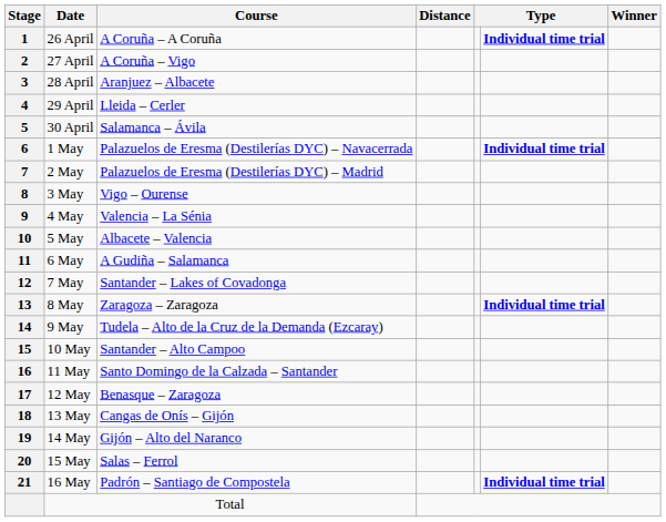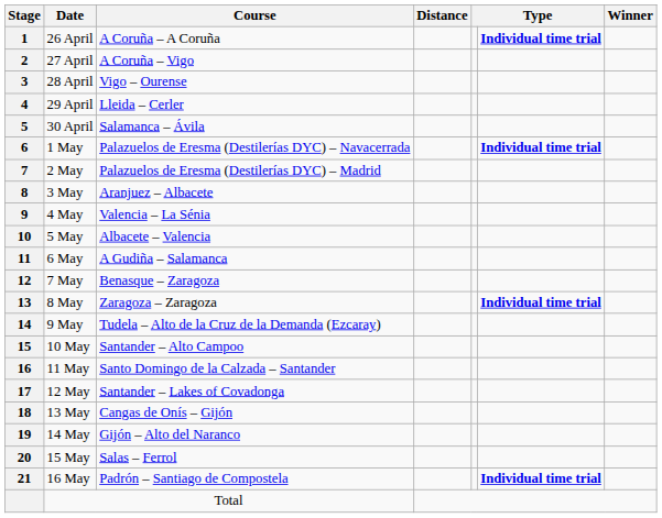 <table class="wikitable">
 <tr>
 <th scope="col">Stage</th>
 <th scope="col">Date</th>
 <th scope="col">Course</th>
 <th scope="col">Distance</th>
 <th scope="col" colspan="2">Type</th>
 <th scope="col">Winner</th>
 </tr>
 <tr>
 <th scope="row">1</th>
 <td>26 April</td>
 <td><a href='#'>A Coruña</a> – A Coruña</td>
 <td style="text-align:center;"></td>
 <td></td>
 <td><strong><a href='#'>Individual time trial</a></strong></td>
 <td></td>
 </tr>
 <tr>
 <th scope="row">2</th>
 <td>27 April</td>
 <td><a href='#'>A Coruña</a> – <a href='#'>Vigo</a></td>
 <td style="text-align:center;"></td>
 <td></td>
 <td></td>
 <td></td>
 </tr>
 <tr>
 <th scope="row">3</th>
 <td>28 April</td>
-<td><a href='#'>Aranjuez</a> – <a href='#'>Albacete</a></td>
+<td><a href='#'>Vigo</a> – <a href='#'>Ourense</a></td>
 <td style="text-align:center;"></td>
 <td></td>
 <td></td>
 <td></td>
 </tr>
 <tr>
 <th scope="row">4</th>
 <td>29 April</td>
 <td><a href='#'>Lleida</a> – <a href='#'>Cerler</a></td>
 <td style="text-align:center;"></td>
 <td></td>
 <td></td>
 <td></td>
 </tr>
 <tr>
 <th scope="row">5</th>
 <td>30 April</td>
 <td><a href='#'>Salamanca</a> – <a href='#'>Ávila</a></td>
 <td style="text-align:center;"></td>
 <td></td>
 <td></td>
 <td></td>
 </tr>
 <tr>
 <th scope="row">6</th>
 <td>1 May</td>
 <td><a href='#'>Palazuelos de Eresma</a> (<a href='#'>Destilerías DYC</a>) – <a href='#'>Navacerrada</a></td>
 <td style="text-align:center;"></td>
 <td></td>
 <td><strong><a href='#'>Individual time trial</a></strong></td>
 <td></td>
 </tr>
 <tr>
 <th scope="row">7</th>
 <td>2 May</td>
 <td><a href='#'>Palazuelos de Eresma</a> (<a href='#'>Destilerías DYC</a>) – <a href='#'>Madrid</a></td>
 <td style="text-align:center;"></td>
 <td></td>
 <td></td>
 <td></td>
 </tr>
 <tr>
 <th scope="row">8</th>
 <td>3 May</td>
-<td><a href='#'>Vigo</a> – <a href='#'>Ourense</a></td>
+<td><a href='#'>Aranjuez</a> – <a href='#'>Albacete</a></td>
 <td style="text-align:center;"></td>
 <td></td>
 <td></td>
 <td></td>
 </tr>
 <tr>
 <th scope="row">9</th>
 <td>4 May</td>
 <td><a href='#'>Valencia</a> – <a href='#'>La Sénia</a></td>
 <td style="text-align:center;"></td>
 <td></td>
 <td></td>
 <td></td>
 </tr>
 <tr>
 <th scope="row">10</th>
 <td>5 May</td>
 <td><a href='#'>Albacete</a> – <a href='#'>Valencia</a></td>
 <td style="text-align:center;"></td>
 <td></td>
 <td></td>
 <td></td>
 </tr>
 <tr>
 <th scope="row">11</th>
 <td>6 May</td>
 <td><a href='#'>A Gudiña</a> – <a href='#'>Salamanca</a></td>
 <td style="text-align:center;"></td>
 <td></td>
 <td></td>
 <td></td>
 </tr>
 <tr>
 <th scope="row">12</th>
 <td>7 May</td>
-<td><a href='#'>Santander</a> – <a href='#'>Lakes of Covadonga</a></td>
+<td><a href='#'>Benasque</a> – <a href='#'>Zaragoza</a></td>
 <td style="text-align:center;"></td>
 <td></td>
 <td></td>
 <td></td>
 </tr>
 <tr>
 <th scope="row">13</th>
 <td>8 May</td>
 <td><a href='#'>Zaragoza</a> – Zaragoza</td>
 <td style="text-align:center;"></td>
 <td></td>
 <td><strong><a href='#'>Individual time trial</a></strong></td>
 <td></td>
 </tr>
 <tr>
 <th scope="row">14</th>
 <td>9 May</td>
 <td><a href='#'>Tudela</a> – <a href='#'>Alto de la Cruz de la Demanda</a> (<a href='#'>Ezcaray</a>)</td>
 <td style="text-align:center;"></td>
 <td></td>
 <td></td>
 <td></td>
 </tr>
 <tr>
 <th scope="row">15</th>
 <td>10 May</td>
 <td><a href='#'>Santander</a> – <a href='#'>Alto Campoo</a></td>
 <td style="text-align:center;"></td>
 <td></td>
 <td></td>
 <td></td>
 </tr>
 <tr>
 <th scope="row">16</th>
 <td>11 May</td>
 <td><a href='#'>Santo Domingo de la Calzada</a> – <a href='#'>Santander</a></td>
 <td style="text-align:center;"></td>
 <td></td>
 <td></td>
 <td></td>
 </tr>
 <tr>
 <th scope="row">17</th>
 <td>12 May</td>
-<td><a href='#'>Benasque</a> – <a href='#'>Zaragoza</a></td>
+<td><a href='#'>Santander</a> – <a href='#'>Lakes of Covadonga</a></td>
 <td style="text-align:center;"></td>
 <td></td>
 <td></td>
 <td></td>
 </tr>
 <tr>
 <th scope="row">18</th>
 <td>13 May</td>
 <td><a href='#'>Cangas de Onís</a> – <a href='#'>Gijón</a></td>
 <td style="text-align:center;"></td>
 <td></td>
 <td></td>
 <td></td>
 </tr>
 <tr>
 <th scope="row">19</th>
 <td>14 May</td>
 <td><a href='#'>Gijón</a> – <a href='#'>Alto del Naranco</a></td>
 <td style="text-align:center;"></td>
 <td></td>
 <td></td>
 <td></td>
 </tr>
 <tr>
 <th scope="row">20</th>
 <td>15 May</td>
 <td><a href='#'>Salas</a> – <a href='#'>Ferrol</a></td>
 <td style="text-align:center;"></td>
 <td></td>
 <td></td>
 <td></td>
 </tr>
 <tr>
 <th scope="row">21</th>
 <td>16 May</td>
 <td><a href='#'>Padrón</a> – <a href='#'>Santiago de Compostela</a></td>
 <td style="text-align:center;"></td>
 <td></td>
 <td><strong><a href='#'>Individual time trial</a></strong></td>
 <td></td>
 </tr>
 <tr>
 <th scope="row"></th>
 <td colspan="2" style="text-align:center">Total</td>
 <td colspan="5" style="text-align:center"></td>
 </tr>
 </table>
